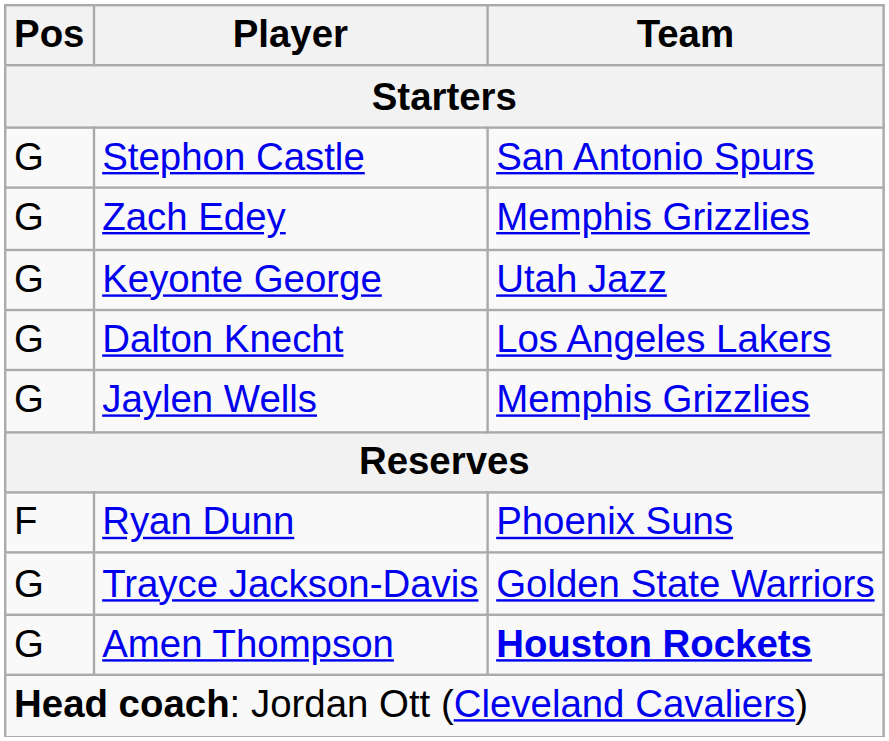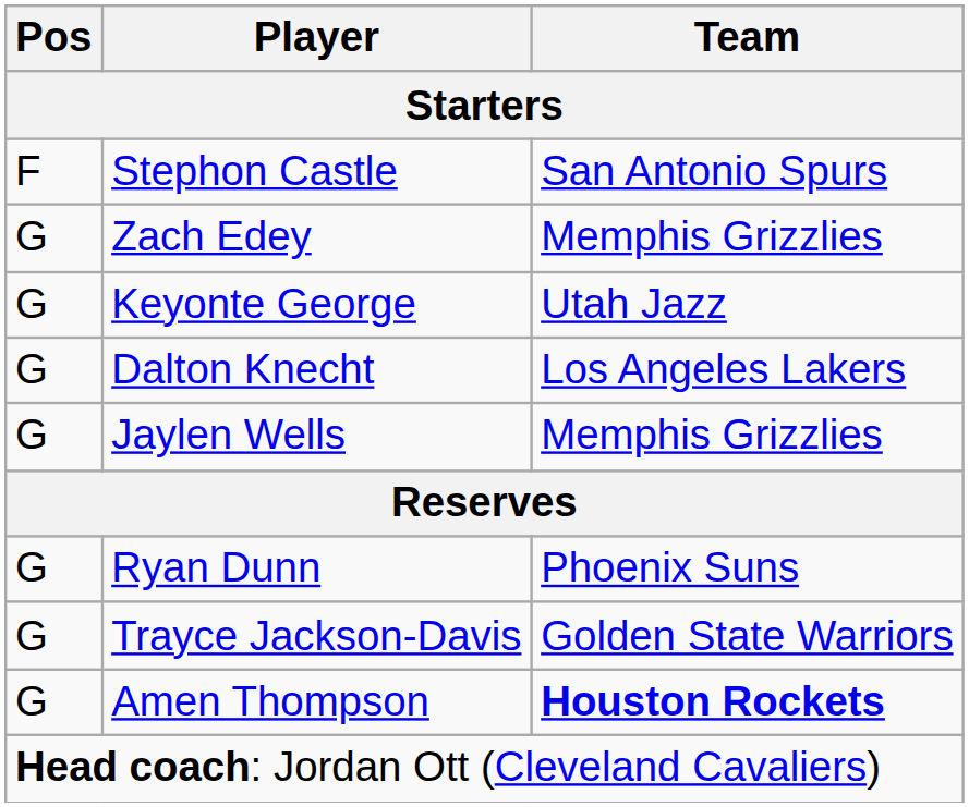 <table class="wikitable">
 <tr>
 <th>Pos</th>
 <th>Player</th>
 <th>Team</th>
 </tr>
 <tr>
 <th scope="col" colspan="4">Starters</th>
 </tr>
 <tr>
-<td>G</td>
+<td>F</td>
 <td><a href='#'>Stephon Castle</a></td>
 <td><a href='#'>San Antonio Spurs</a></td>
 </tr>
 <tr>
 <td>G</td>
 <td><a href='#'>Zach Edey</a></td>
 <td><a href='#'>Memphis Grizzlies</a></td>
 </tr>
 <tr>
 <td>G</td>
 <td><a href='#'>Keyonte George</a></td>
 <td><a href='#'>Utah Jazz</a></td>
 </tr>
 <tr>
 <td>G</td>
 <td><a href='#'>Dalton Knecht</a></td>
 <td><a href='#'>Los Angeles Lakers</a></td>
 </tr>
 <tr>
 <td>G</td>
 <td><a href='#'>Jaylen Wells</a></td>
 <td><a href='#'>Memphis Grizzlies</a></td>
 </tr>
 <tr>
 <th scope="col" colspan="4">Reserves</th>
 </tr>
 <tr>
-<td>F</td>
+<td>G</td>
 <td><a href='#'>Ryan Dunn</a></td>
 <td><a href='#'>Phoenix Suns</a></td>
 </tr>
 <tr>
 <td>G</td>
 <td><a href='#'>Trayce Jackson-Davis</a></td>
 <td><a href='#'>Golden State Warriors</a></td>
 </tr>
 <tr>
 <td>G</td>
 <td><a href='#'>Amen Thompson</a></td>
 <td><strong><a href='#'>Houston Rockets</a></strong></td>
 </tr>
 <tr>
 <td colspan="3"><strong>Head coach</strong>: Jordan Ott (<a href='#'>Cleveland Cavaliers</a>)</td>
 </tr>
 </table>
